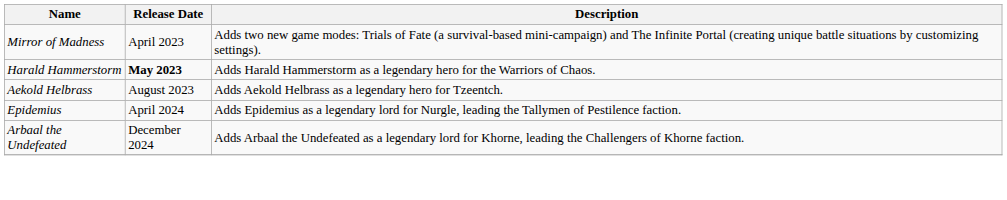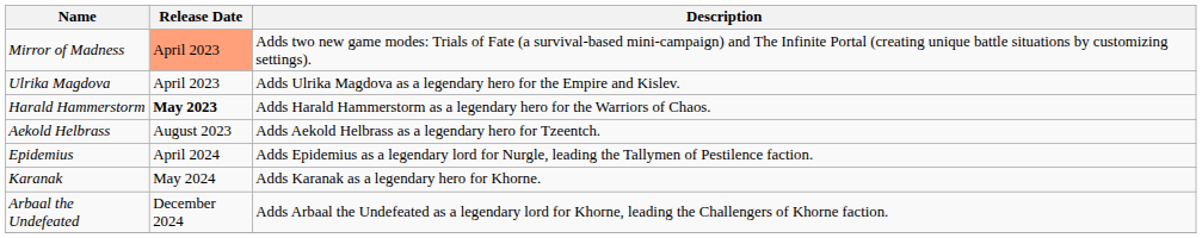 <table class="wikitable">
 <tr>
 <th>Name</th>
 <th>Release Date</th>
 <th>Description</th>
 </tr>
 <tr>
 <td><em>Mirror of Madness</em></td>
+<td style="background: lightsalmon;">April 2023</td>
+<td>Adds two new game modes: Trials of Fate (a survival-based mini-campaign) and The Infinite Portal (creating unique battle situations by customizing settings).</td>
+</tr>
+<tr>
+<td><em>Ulrika Magdova</em></td>
 <td>April 2023</td>
-<td>Adds two new game modes: Trials of Fate (a survival-based mini-campaign) and The Infinite Portal (creating unique battle situations by customizing settings).</td>
+<td>Adds Ulrika Magdova as a legendary hero for the Empire and Kislev.</td>
 </tr>
 <tr>
 <td><em>Harald Hammerstorm</em></td>
 <td><strong>May 2023</strong></td>
 <td>Adds Harald Hammerstorm as a legendary hero for the Warriors of Chaos.</td>
 </tr>
 <tr>
 <td><em>Aekold Helbrass</em></td>
 <td>August 2023</td>
 <td>Adds Aekold Helbrass as a legendary hero for Tzeentch.</td>
 </tr>
 <tr>
 <td><em>Epidemius</em></td>
 <td>April 2024</td>
 <td>Adds Epidemius as a legendary lord for Nurgle, leading the Tallymen of Pestilence faction.</td>
 </tr>
 <tr>
+<td><em>Karanak</em></td>
+<td>May 2024</td>
+<td>Adds Karanak as a legendary hero for Khorne.</td>
+</tr>
+<tr>
 <td><em>Arbaal the Undefeated</em></td>
 <td>December 2024</td>
 <td>Adds Arbaal the Undefeated as a legendary lord for Khorne, leading the Challengers of Khorne faction.</td>
 </tr>
 <tr>
 </tr>
 </table>
